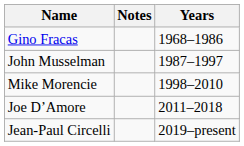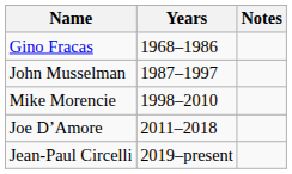 <table class="wikitable">
 <tr>
 <th>Name</th>
+<th>Years</th>
 <th>Notes</th>
-<th>Years</th>
 </tr>
 <tr>
 <td><a href='#'>Gino Fracas</a></td>
+<td>1968–1986</td>
 <td></td>
-<td>1968–1986</td>
 </tr>
 <tr>
 <td>John Musselman</td>
+<td>1987–1997</td>
 <td></td>
-<td>1987–1997</td>
 </tr>
 <tr>
 <td>Mike Morencie</td>
+<td>1998–2010</td>
 <td></td>
-<td>1998–2010</td>
 </tr>
 <tr>
 <td>Joe D’Amore</td>
+<td>2011–2018</td>
 <td></td>
-<td>2011–2018</td>
 </tr>
 <tr>
 <td>Jean-Paul Circelli</td>
+<td>2019–present</td>
 <td></td>
-<td>2019–present</td>
 </tr>
 </table>
